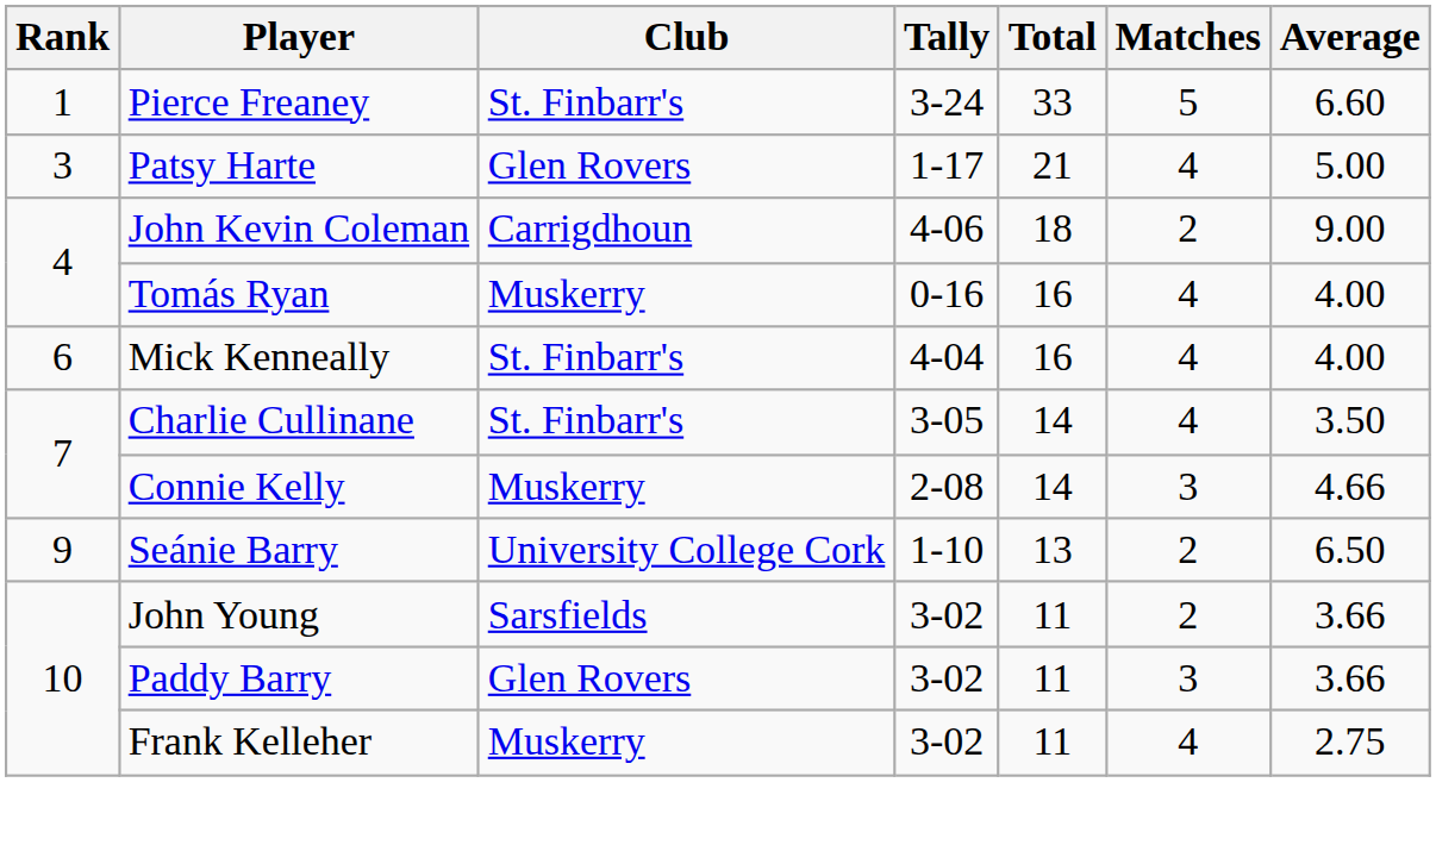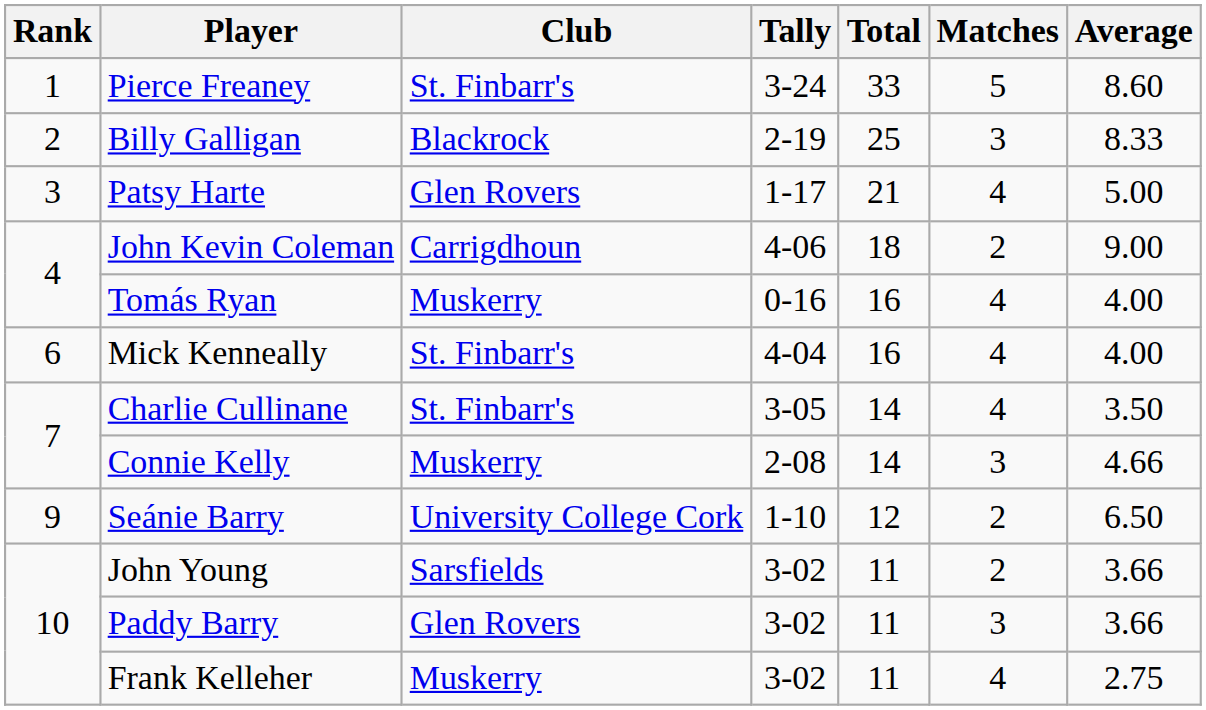 <table class="wikitable">
 <tr>
 <th>Rank</th>
 <th>Player</th>
 <th>Club</th>
 <th>Tally</th>
 <th>Total</th>
 <th>Matches</th>
 <th>Average</th>
 </tr>
 <tr>
 <td rowspan=1 align=center>1</td>
 <td><a href='#'>Pierce Freaney</a></td>
 <td><a href='#'>St. Finbarr's</a></td>
 <td align=center>3-24</td>
 <td align=center>33</td>
 <td align=center>5</td>
-<td align=center>6.60</td>
+<td align=center>8.60</td>
+</tr>
+<tr>
+<td rowspan=1 align=center>2</td>
+<td><a href='#'>Billy Galligan</a></td>
+<td><a href='#'>Blackrock</a></td>
+<td align=center>2-19</td>
+<td align=center>25</td>
+<td align=center>3</td>
+<td align=center>8.33</td>
 </tr>
 <tr>
 <td rowspan=1 align=center>3</td>
 <td><a href='#'>Patsy Harte</a></td>
 <td><a href='#'>Glen Rovers</a></td>
 <td align=center>1-17</td>
 <td align=center>21</td>
 <td align=center>4</td>
 <td align=center>5.00</td>
 </tr>
 <tr>
 <td rowspan=2 align=center>4</td>
 <td><a href='#'>John Kevin Coleman</a></td>
 <td><a href='#'>Carrigdhoun</a></td>
 <td align=center>4-06</td>
 <td align=center>18</td>
 <td align=center>2</td>
 <td align=center>9.00</td>
 </tr>
 <tr>
 <td><a href='#'>Tomás Ryan</a></td>
 <td><a href='#'>Muskerry</a></td>
 <td align=center>0-16</td>
 <td align=center>16</td>
 <td align=center>4</td>
 <td align=center>4.00</td>
 </tr>
 <tr>
 <td rowspan=1 align=center>6</td>
 <td>Mick Kenneally</td>
 <td><a href='#'>St. Finbarr's</a></td>
 <td align=center>4-04</td>
 <td align=center>16</td>
 <td align=center>4</td>
 <td align=center>4.00</td>
 </tr>
 <tr>
 <td rowspan=2 align=center>7</td>
 <td><a href='#'>Charlie Cullinane</a></td>
 <td><a href='#'>St. Finbarr's</a></td>
 <td align=center>3-05</td>
 <td align=center>14</td>
 <td align=center>4</td>
 <td align=center>3.50</td>
 </tr>
 <tr>
 <td><a href='#'>Connie Kelly</a></td>
 <td><a href='#'>Muskerry</a></td>
 <td align=center>2-08</td>
 <td align=center>14</td>
 <td align=center>3</td>
 <td align=center>4.66</td>
 </tr>
 <tr>
 <td rowspan=1 align=center>9</td>
 <td><a href='#'>Seánie Barry</a></td>
 <td><a href='#'>University College Cork</a></td>
 <td align=center>1-10</td>
-<td align=center>13</td>
+<td align=center>12</td>
 <td align=center>2</td>
 <td align=center>6.50</td>
 </tr>
 <tr>
 <td rowspan=3 align=center>10</td>
 <td>John Young</td>
 <td><a href='#'>Sarsfields</a></td>
 <td align=center>3-02</td>
 <td align=center>11</td>
 <td align=center>2</td>
 <td align=center>3.66</td>
 </tr>
 <tr>
 <td><a href='#'>Paddy Barry</a></td>
 <td><a href='#'>Glen Rovers</a></td>
 <td align=center>3-02</td>
 <td align=center>11</td>
 <td align=center>3</td>
 <td align=center>3.66</td>
 </tr>
 <tr>
 <td>Frank Kelleher</td>
 <td><a href='#'>Muskerry</a></td>
 <td align=center>3-02</td>
 <td align=center>11</td>
 <td align=center>4</td>
 <td align=center>2.75</td>
 </tr>
 </table>
